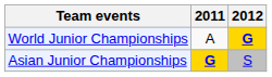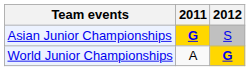 <table class="wikitable" style="font-size: 90%; text-align:center">
 <tr>
 <th>Team events</th>
 <th>2011</th>
 <th>2012</th>
 </tr>
 <tr>
+<td bgcolor="#ECF2FF"; align="left"><a href='#'>Asian Junior Championships</a></td>
+<td bgcolor=gold><a href='#'><strong>G</strong></a></td>
+<td bgcolor=silver><a href='#'>S</a></td>
+</tr>
+<tr>
 <td bgcolor="#ECF2FF"; align="left"><a href='#'>World Junior Championships</a></td>
 <td>A</td>
 <td bgcolor=gold><a href='#'><strong>G</strong></a></td>
 </tr>
-<tr>
-<td bgcolor="#ECF2FF"; align="left"><a href='#'>Asian Junior Championships</a></td>
-<td bgcolor=gold><a href='#'><strong>G</strong></a></td>
-<td bgcolor=silver><a href='#'>S</a></td>
-</tr>
 </table>
